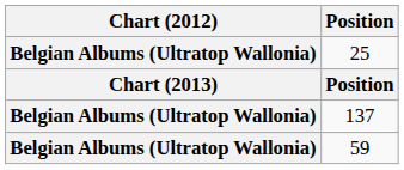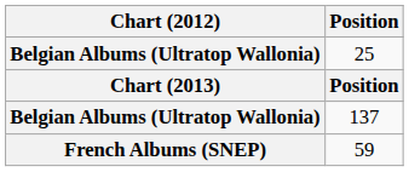 <table class="wikitable plainrowheaders" style="text-align:center">
 <tr>
 <th scope="col">Chart (2012)</th>
 <th scope="col">Position</th>
 </tr>
 <tr>
 <th scope="row">Belgian Albums (Ultratop Wallonia)</th>
 <td>25</td>
 </tr>
 <tr>
 <th scope="col">Chart (2013)</th>
 <th scope="col">Position</th>
 </tr>
 <tr>
 <th scope="row">Belgian Albums (Ultratop Wallonia)</th>
 <td>137</td>
 </tr>
 <tr>
-<th scope="row">Belgian Albums (Ultratop Wallonia)</th>
+<th scope="row">French Albums (SNEP)</th>
 <td>59</td>
 </tr>
 </table>
